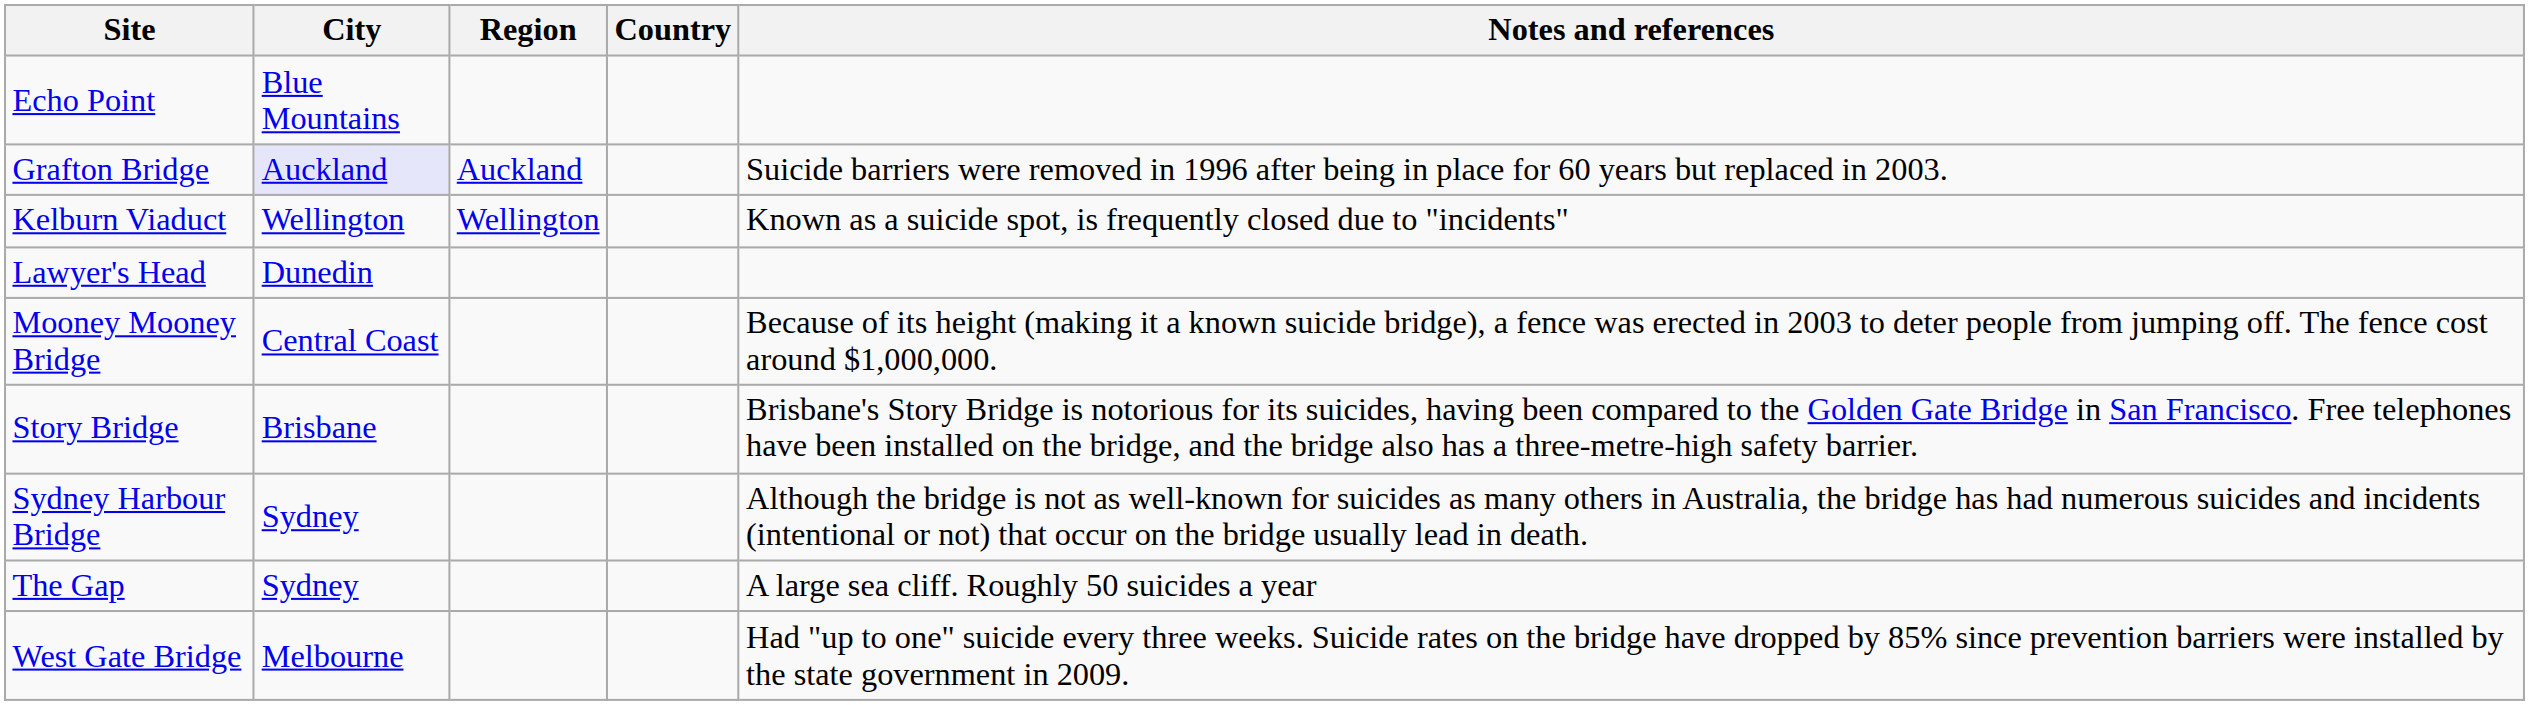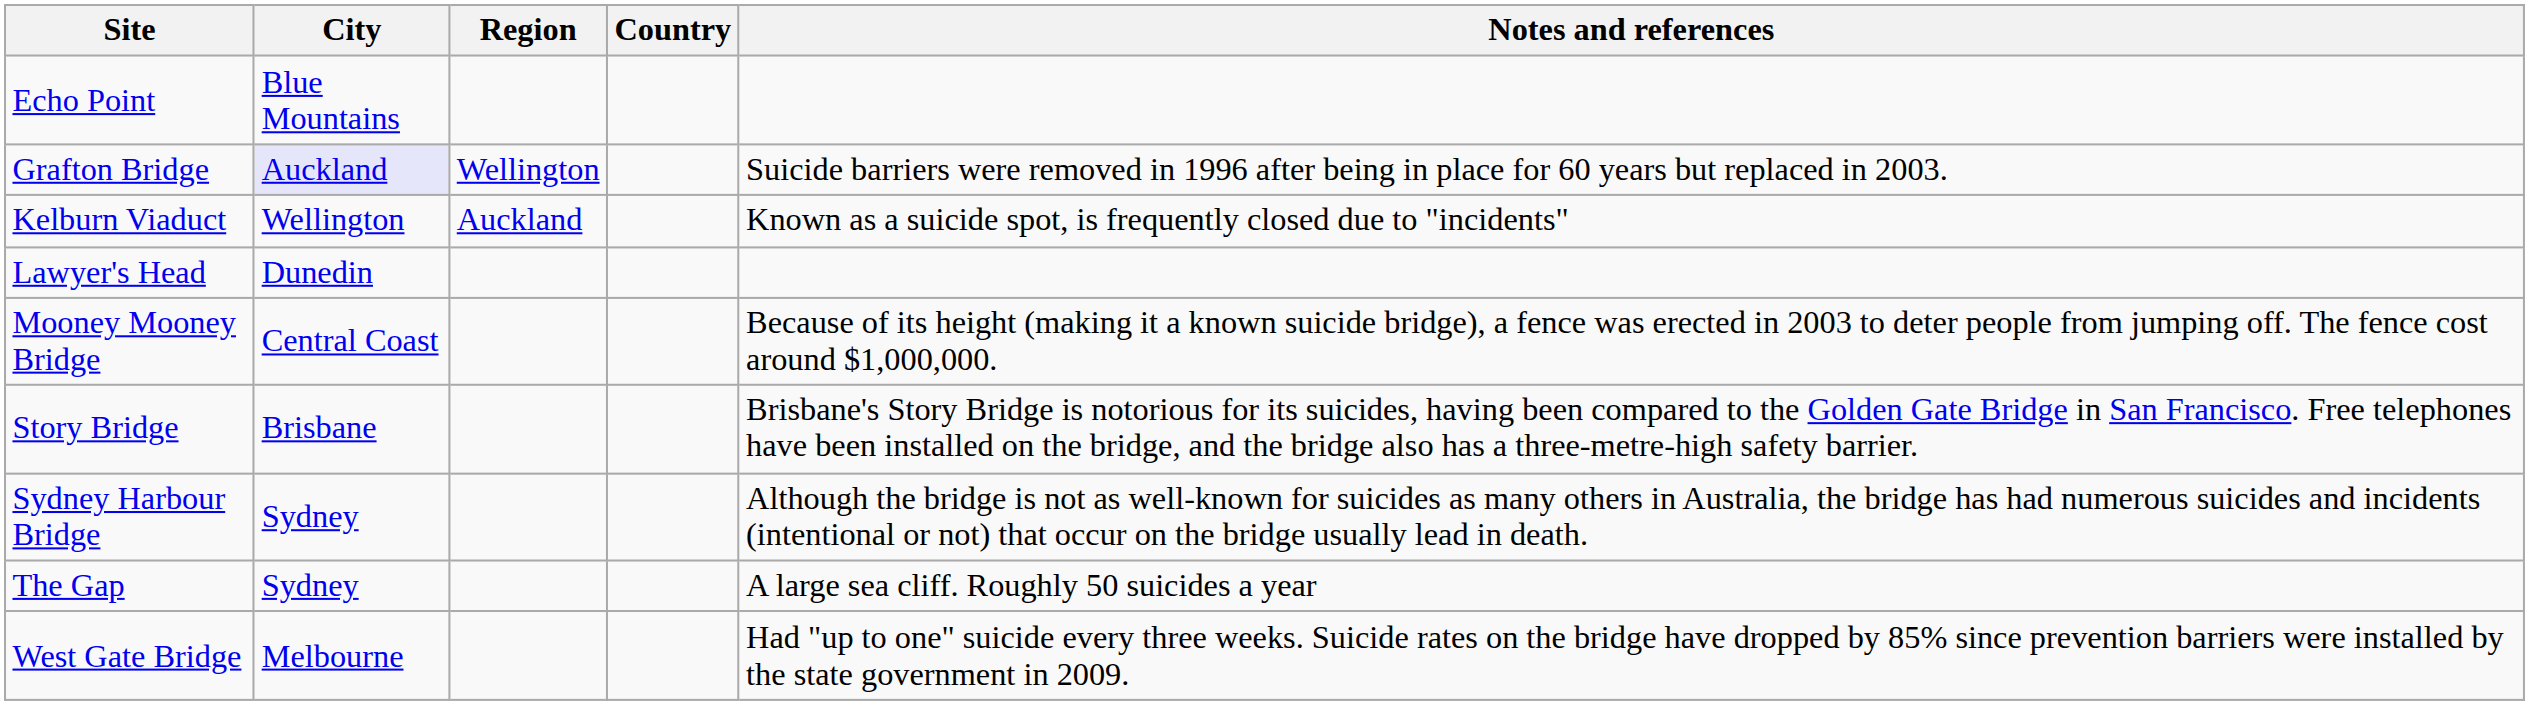 <table class="wikitable sortable">
 <tr>
 <th>Site</th>
 <th>City</th>
 <th>Region</th>
 <th>Country</th>
 <th>Notes and references</th>
 </tr>
 <tr>
 <td><a href='#'>Echo Point</a></td>
 <td><a href='#'>Blue Mountains</a></td>
 <td></td>
 <td></td>
 <td></td>
 </tr>
 <tr>
 <td><a href='#'>Grafton Bridge</a></td>
 <td style="background: lavender;"><a href='#'>Auckland</a></td>
-<td><a href='#'>Auckland</a></td>
+<td><a href='#'>Wellington</a></td>
 <td></td>
 <td>Suicide barriers were removed in 1996 after being in place for 60 years but replaced in 2003.</td>
 </tr>
 <tr>
 <td><a href='#'>Kelburn Viaduct</a></td>
 <td><a href='#'>Wellington</a></td>
-<td><a href='#'>Wellington</a></td>
+<td><a href='#'>Auckland</a></td>
 <td></td>
 <td>Known as a suicide spot, is frequently closed due to "incidents" </td>
 </tr>
 <tr>
 <td><a href='#'>Lawyer's Head</a></td>
 <td><a href='#'>Dunedin</a></td>
 <td></td>
 <td></td>
 <td></td>
 </tr>
 <tr>
 <td><a href='#'>Mooney Mooney Bridge</a></td>
 <td><a href='#'>Central Coast</a></td>
 <td></td>
 <td></td>
 <td>Because of its height (making it a known suicide bridge), a fence was erected in 2003 to deter people from jumping off. The fence cost around $1,000,000.</td>
 </tr>
 <tr>
 <td><a href='#'>Story Bridge</a></td>
 <td><a href='#'>Brisbane</a></td>
 <td></td>
 <td></td>
 <td>Brisbane's Story Bridge is notorious for its suicides, having been compared to the <a href='#'>Golden Gate Bridge</a> in <a href='#'>San Francisco</a>. Free telephones have been installed on the bridge, and the bridge also has a three-metre-high safety barrier.</td>
 </tr>
 <tr>
 <td><a href='#'>Sydney Harbour Bridge</a></td>
 <td><a href='#'>Sydney</a></td>
 <td></td>
 <td></td>
 <td>Although the bridge is not as well-known for suicides as many others in Australia, the bridge has had numerous suicides and incidents (intentional or not) that occur on the bridge usually lead in death.</td>
 </tr>
 <tr>
 <td><a href='#'>The Gap</a></td>
 <td><a href='#'>Sydney</a></td>
 <td></td>
 <td></td>
 <td>A large sea cliff. Roughly 50 suicides a year </td>
 </tr>
 <tr>
 <td><a href='#'>West Gate Bridge</a></td>
 <td><a href='#'>Melbourne</a></td>
 <td></td>
 <td></td>
 <td>Had "up to one" suicide every three weeks. Suicide rates on the bridge have dropped by 85% since prevention barriers were installed by the state government in 2009.</td>
 </tr>
 </table>
